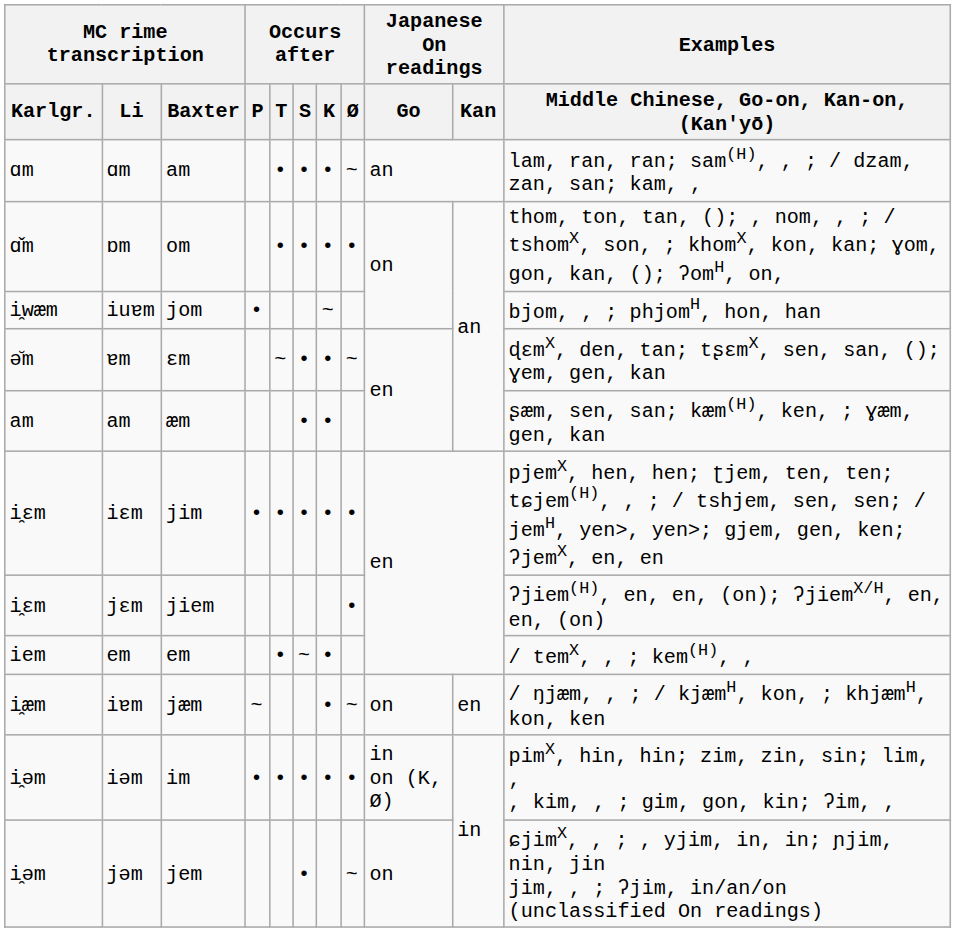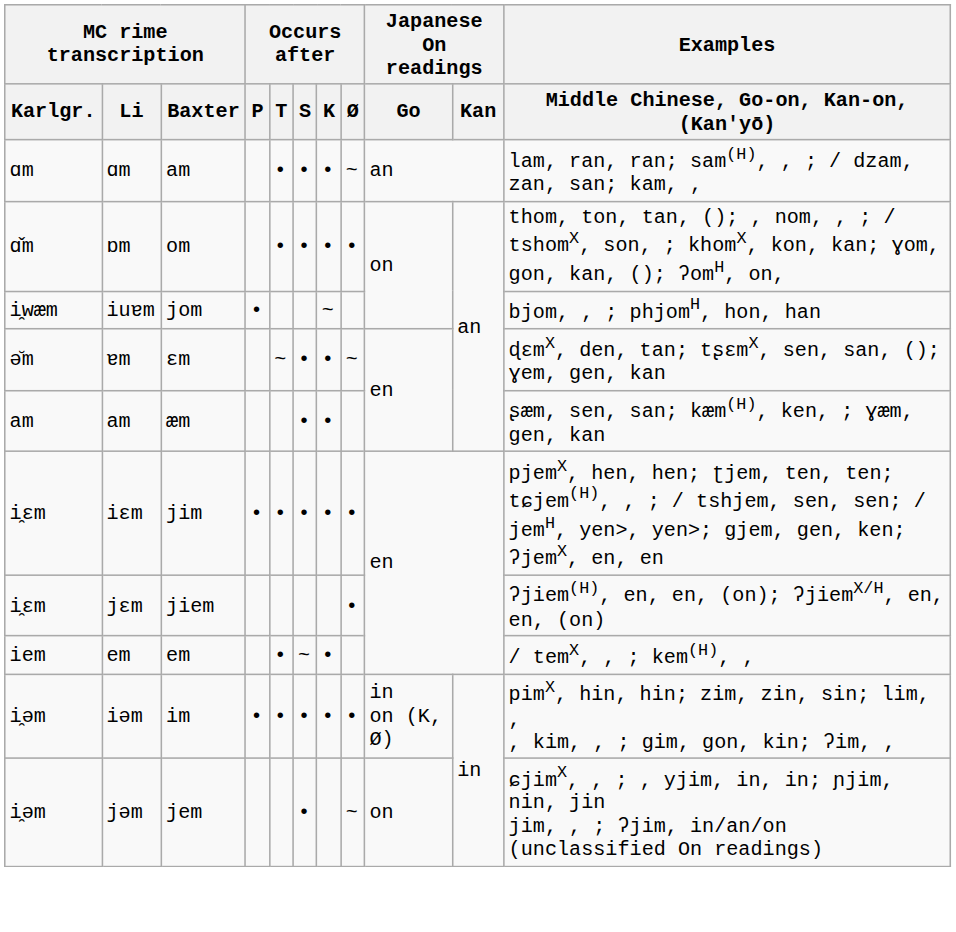 <table class="wikitable defaultcenter">
 <tr>
 <th colspan="3">MC rime transcription</th>
 <th colspan="5">Occurs after</th>
 <th colspan="2">Japanese On readings</th>
 <th>Examples</th>
 </tr>
 <tr>
 <th>Karlgr.</th>
 <th>Li</th>
 <th>Baxter</th>
 <th>P</th>
 <th>T</th>
 <th>S</th>
 <th>K</th>
 <th>Ø</th>
 <th>Go</th>
 <th>Kan</th>
 <th>Middle Chinese, Go-on, Kan-on, (Kan'yō)</th>
 </tr>
 <tr>
 <td>ɑm</td>
 <td>ɑm</td>
 <td>am</td>
 <td></td>
 <td>•</td>
 <td>•</td>
 <td>•</td>
 <td>~</td>
 <td colspan="2">an</td>
 <td style="text-align: left;"> lam, ran, ran;  sam<sup>(H)</sup>, , ; / dzam, zan, san;  kam, , </td>
 </tr>
 <tr>
 <td>ɑ̌m</td>
 <td>ɒm</td>
 <td>om</td>
 <td></td>
 <td>•</td>
 <td>•</td>
 <td>•</td>
 <td>•</td>
 <td rowspan="2">on</td>
 <td rowspan="4">an</td>
 <td style="text-align: left;"> thom, ton, tan, (); ,  nom, , ; / tshom<sup>X</sup>, son, ;  khom<sup>X</sup>, kon, kan;  ɣom, gon, kan, ();  ʔom<sup>H</sup>, on, </td>
 </tr>
 <tr>
 <td>i̯wæm</td>
 <td>iuɐm</td>
 <td>jom</td>
 <td>•</td>
 <td></td>
 <td></td>
 <td>~</td>
 <td></td>
 <td style="text-align: left;"> bjom, , ;  phjom<sup>H</sup>, hon, han</td>
 </tr>
 <tr>
 <td>ə̆m</td>
 <td>ɐm</td>
 <td>ɛm</td>
 <td></td>
 <td>~</td>
 <td>•</td>
 <td>•</td>
 <td>~</td>
 <td rowspan="2">en</td>
 <td style="text-align: left;"> ɖɛm<sup>X</sup>, den, tan;  tʂɛm<sup>X</sup>, sen, san, ();  ɣem, gen, kan</td>
 </tr>
 <tr>
 <td>am</td>
 <td>am</td>
 <td>æm</td>
 <td></td>
 <td></td>
 <td>•</td>
 <td>•</td>
 <td></td>
 <td style="text-align: left;"> ʂæm, sen, san;  kæm<sup>(H)</sup>, ken, ;  ɣæm, gen, kan</td>
 </tr>
 <tr>
 <td>i̯ɛm</td>
 <td>iɛm</td>
 <td>jim</td>
 <td>•</td>
 <td>•</td>
 <td>•</td>
 <td>•</td>
 <td>•</td>
 <td colspan="2" rowspan="3">en</td>
 <td style="text-align: left;"> pjem<sup>X</sup>, hen, hen;  ʈjem, ten, ten;  tɕjem<sup>(H)</sup>, , ; / tshjem, sen, sen; / jem<sup>H</sup>, yen>, yen>;  gjem, gen, ken;  ʔjem<sup>X</sup>, en, en</td>
 </tr>
 <tr>
 <td>i̯ɛm</td>
 <td>jɛm</td>
 <td>jiem</td>
 <td></td>
 <td></td>
 <td></td>
 <td></td>
 <td>•</td>
 <td style="text-align: left;"> ʔjiem<sup>(H)</sup>, en, en, (on);  ʔjiem<sup>X/H</sup>, en, en, (on)</td>
 </tr>
 <tr>
 <td>iem</td>
 <td>em</td>
 <td>em</td>
 <td></td>
 <td>•</td>
 <td>~</td>
 <td>•</td>
 <td></td>
 <td style="text-align: left;">/ tem<sup>X</sup>, , ;  kem<sup>(H)</sup>, , </td>
 </tr>
 <tr>
-<td>i̯æm</td>
-<td>iɐm</td>
-<td>jæm</td>
-<td>~</td>
-<td></td>
-<td></td>
-<td>•</td>
-<td>~</td>
-<td>on</td>
-<td>en</td>
-<td style="text-align: left;">/ ŋjæm, , ; / kjæm<sup>H</sup>, kon, ;  khjæm<sup>H</sup>, kon, ken</td>
-</tr>
-<tr>
 <td>i̯ǝm</td>
 <td>iǝm</td>
 <td>im</td>
 <td>•</td>
 <td>•</td>
 <td>•</td>
 <td>•</td>
 <td>•</td>
 <td>in<br>on (K, Ø)</td>
 <td rowspan="2">in</td>
 <td style="text-align: left;"> pim<sup>X</sup>, hin, hin;  zim, zin, sin;  lim, , <br>,  kim, , ;  gim, gon, kin;  ʔim, , </td>
 </tr>
 <tr>
 <td>i̯ǝm</td>
 <td>jǝm</td>
 <td>jem</td>
 <td></td>
 <td></td>
 <td>•</td>
 <td></td>
 <td>~</td>
 <td>on</td>
 <td style="text-align: left;"> ɕjim<sup>X</sup>, , ; ,  yjim, in, in;  ɲjim, nin, jin<br> jim, , ;  ʔjim, in/an/on (unclassified On readings)</td>
 </tr>
 </table>
